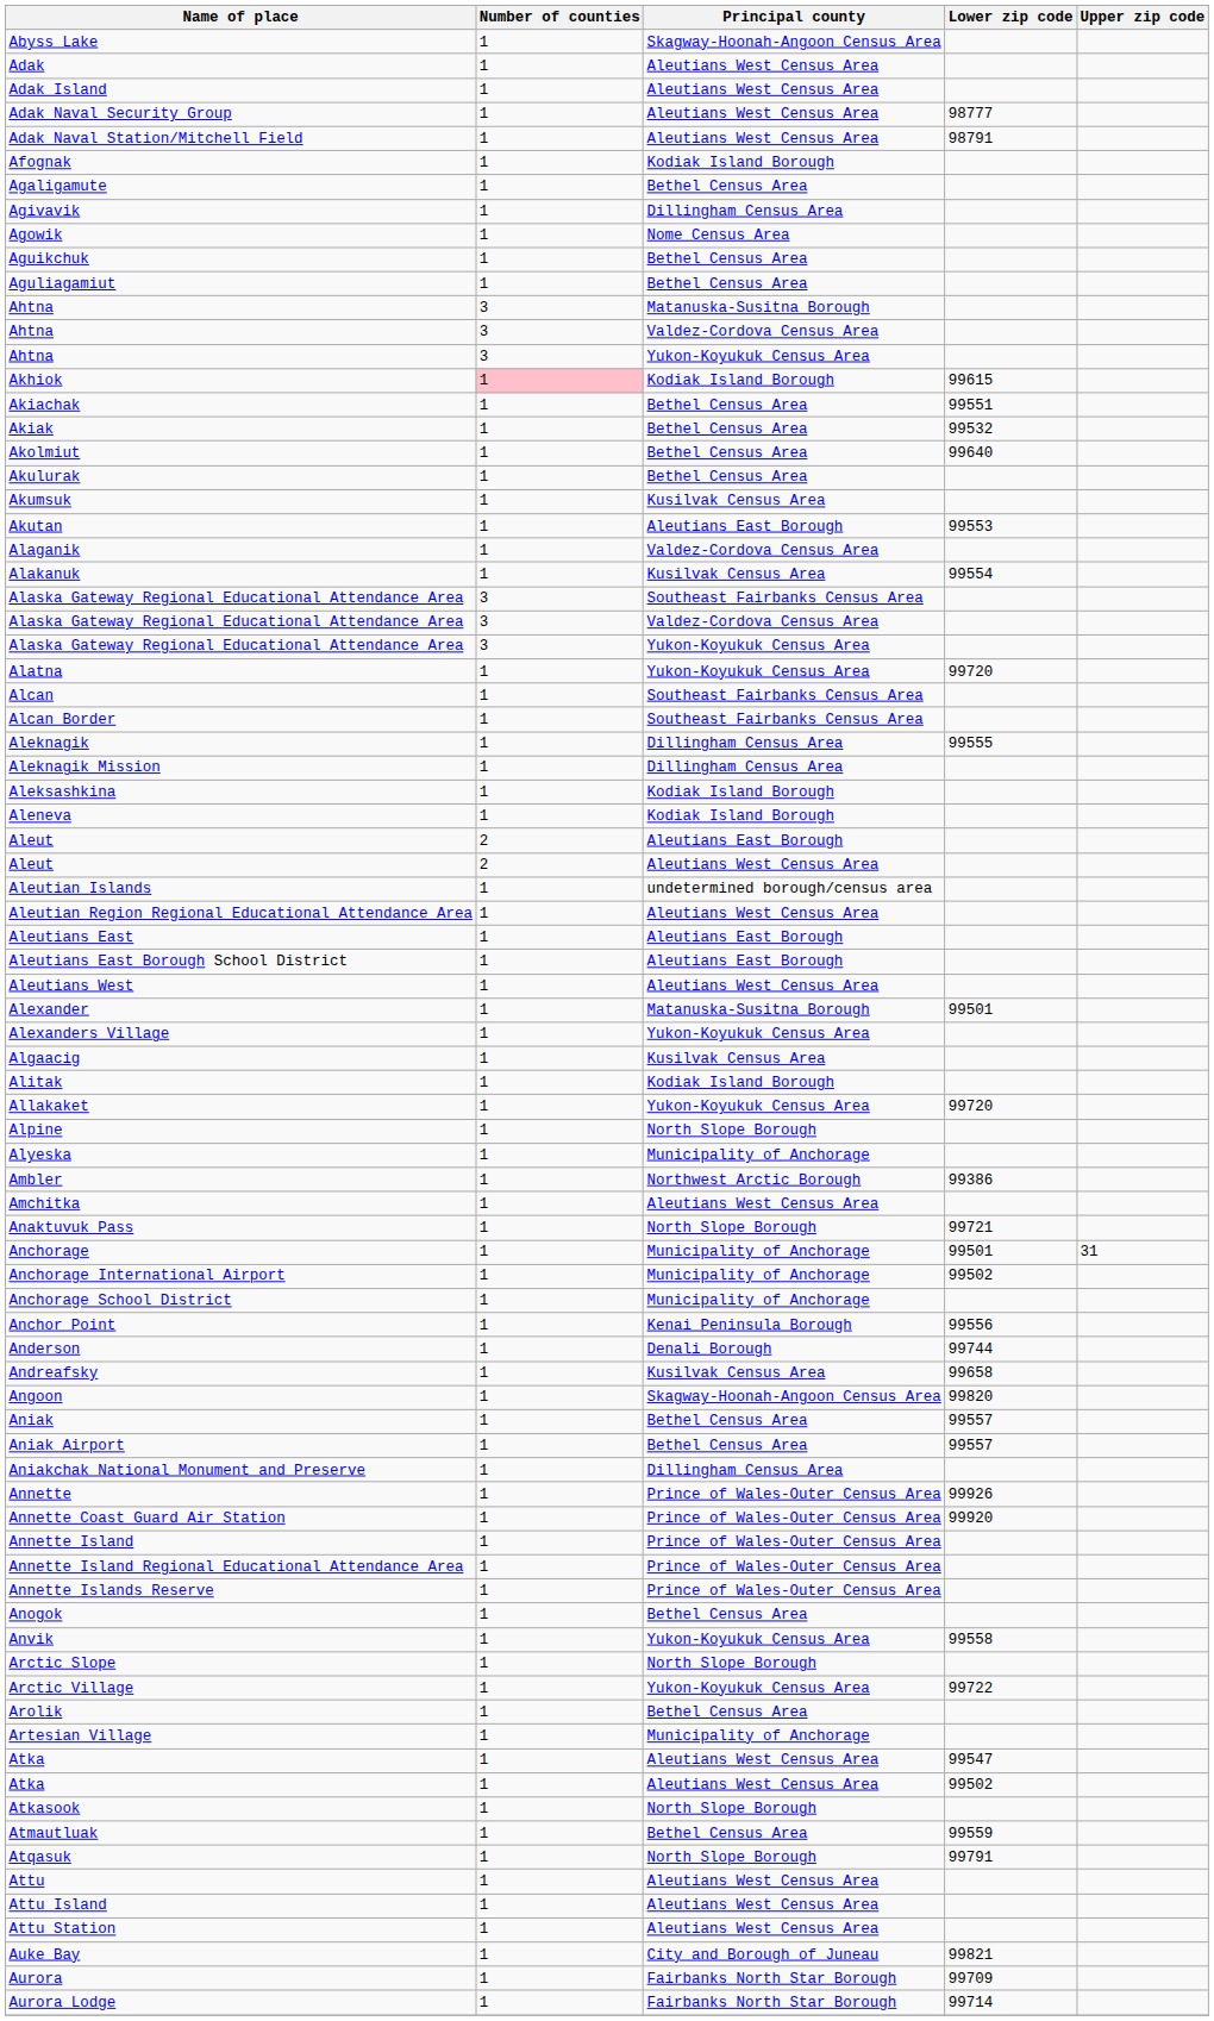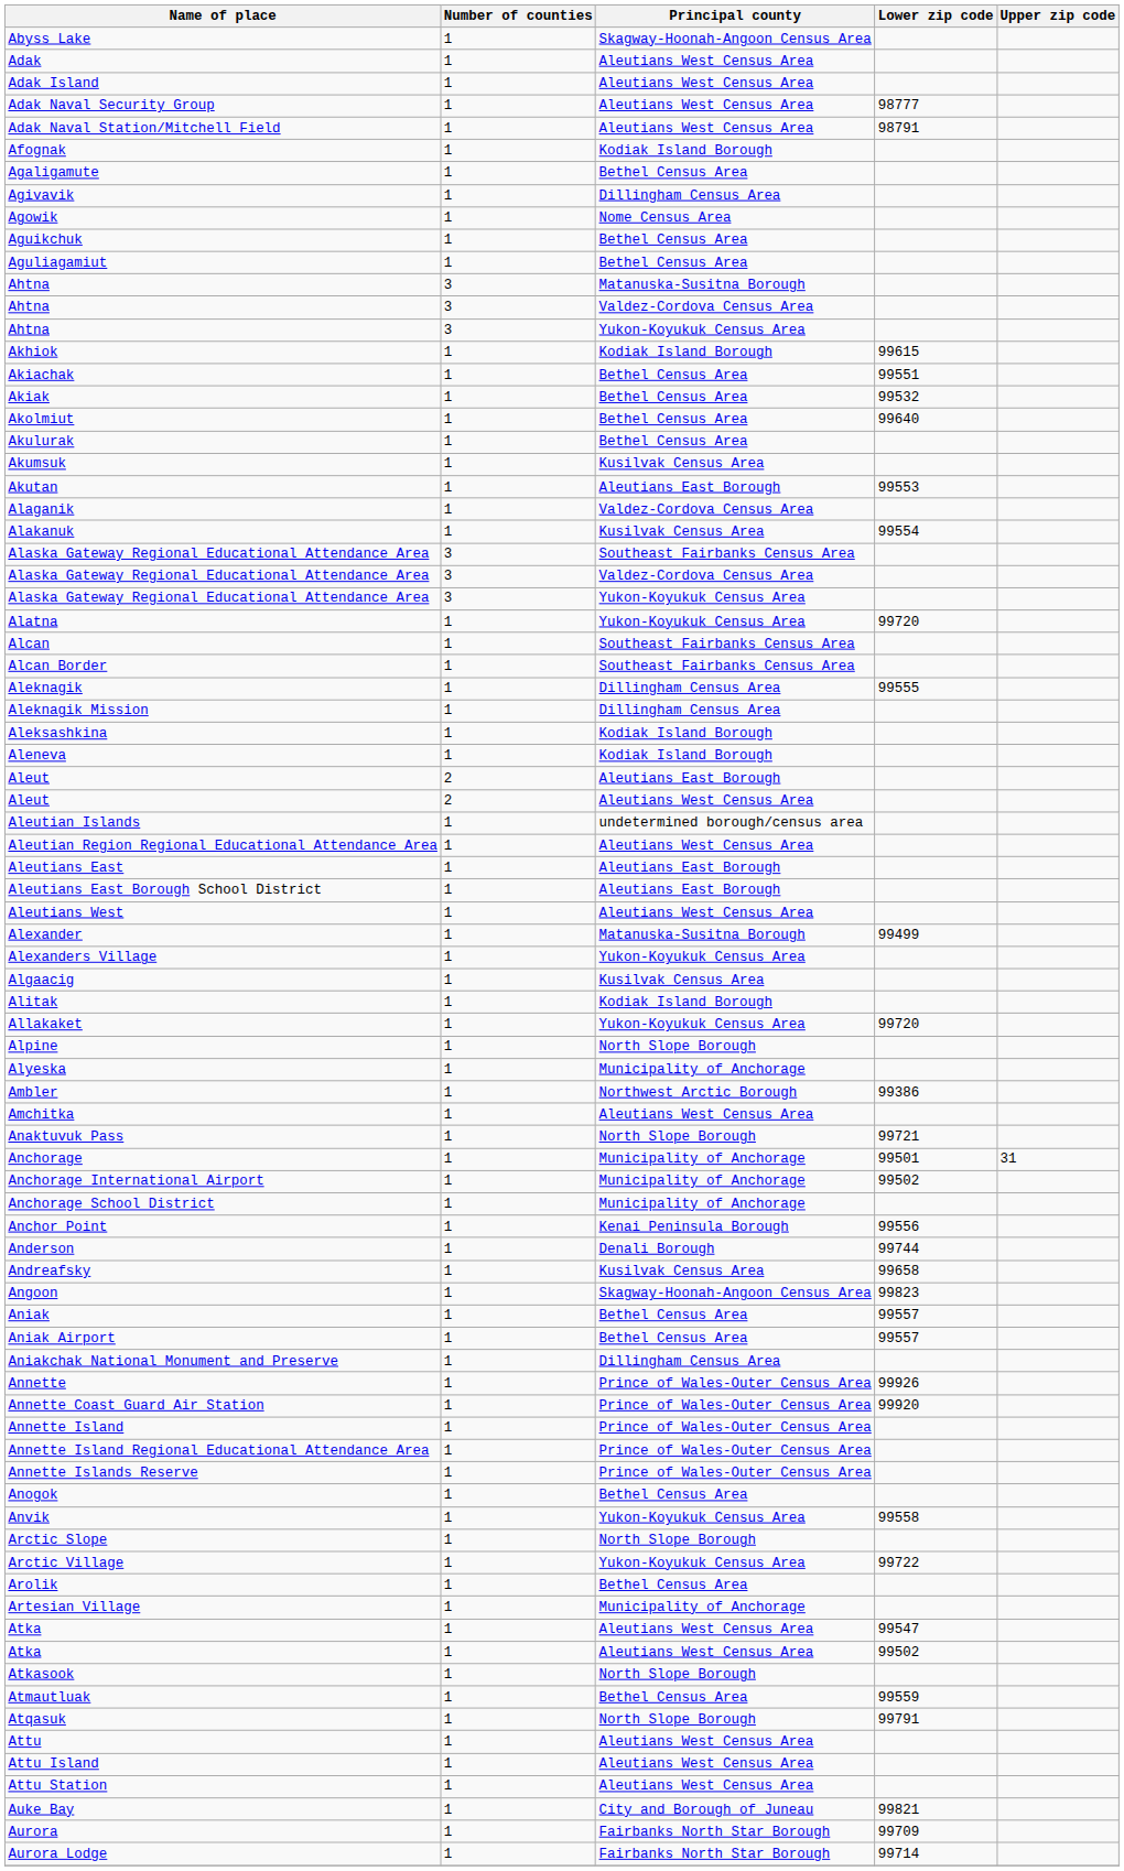 <table class="wikitable">
 <tr>
 <th>Name of place</th>
 <th>Number of counties</th>
 <th>Principal county</th>
 <th>Lower zip code</th>
 <th>Upper zip code</th>
 </tr>
 <tr --->
 <td><a href='#'>Abyss Lake</a></td>
 <td>1</td>
 <td><a href='#'>Skagway-Hoonah-Angoon Census Area</a></td>
 <td> </td>
 <td> </td>
 </tr>
 <tr --->
 <td><a href='#'>Adak</a></td>
 <td>1</td>
 <td><a href='#'>Aleutians West Census Area</a></td>
 <td> </td>
 <td> </td>
 </tr>
 <tr --->
 <td><a href='#'>Adak Island</a></td>
 <td>1</td>
 <td><a href='#'>Aleutians West Census Area</a></td>
 <td> </td>
 <td> </td>
 </tr>
 <tr --->
 <td><a href='#'>Adak Naval Security Group</a></td>
 <td>1</td>
 <td><a href='#'>Aleutians West Census Area</a></td>
 <td>98777</td>
 <td> </td>
 </tr>
 <tr --->
 <td><a href='#'>Adak Naval Station/Mitchell Field</a></td>
 <td>1</td>
 <td><a href='#'>Aleutians West Census Area</a></td>
 <td>98791</td>
 <td> </td>
 </tr>
 <tr --->
 <td><a href='#'>Afognak</a></td>
 <td>1</td>
 <td><a href='#'>Kodiak Island Borough</a></td>
 <td> </td>
 <td> </td>
 </tr>
 <tr --->
 <td><a href='#'>Agaligamute</a></td>
 <td>1</td>
 <td><a href='#'>Bethel Census Area</a></td>
 <td> </td>
 <td> </td>
 </tr>
 <tr --->
 <td><a href='#'>Agivavik</a></td>
 <td>1</td>
 <td><a href='#'>Dillingham Census Area</a></td>
 <td> </td>
 <td> </td>
 </tr>
 <tr --->
 <td><a href='#'>Agowik</a></td>
 <td>1</td>
 <td><a href='#'>Nome Census Area</a></td>
 <td> </td>
 <td> </td>
 </tr>
 <tr --->
 <td><a href='#'>Aguikchuk</a></td>
 <td>1</td>
 <td><a href='#'>Bethel Census Area</a></td>
 <td> </td>
 <td> </td>
 </tr>
 <tr --->
 <td><a href='#'>Aguliagamiut</a></td>
 <td>1</td>
 <td><a href='#'>Bethel Census Area</a></td>
 <td> </td>
 <td> </td>
 </tr>
 <tr --->
 <td><a href='#'>Ahtna</a></td>
 <td>3</td>
 <td><a href='#'>Matanuska-Susitna Borough</a></td>
 <td> </td>
 <td> </td>
 </tr>
 <tr --->
 <td><a href='#'>Ahtna</a></td>
 <td>3</td>
 <td><a href='#'>Valdez-Cordova Census Area</a></td>
 <td> </td>
 <td> </td>
 </tr>
 <tr --->
 <td><a href='#'>Ahtna</a></td>
 <td>3</td>
 <td><a href='#'>Yukon-Koyukuk Census Area</a></td>
 <td> </td>
 <td> </td>
 </tr>
 <tr --->
 <td><a href='#'>Akhiok</a></td>
-<td style="background: pink;">1</td>
+<td>1</td>
 <td><a href='#'>Kodiak Island Borough</a></td>
 <td>99615</td>
 <td> </td>
 </tr>
 <tr --->
 <td><a href='#'>Akiachak</a></td>
 <td>1</td>
 <td><a href='#'>Bethel Census Area</a></td>
 <td>99551</td>
 <td> </td>
 </tr>
 <tr --->
 <td><a href='#'>Akiak</a></td>
 <td>1</td>
 <td><a href='#'>Bethel Census Area</a></td>
 <td>99532</td>
 <td> </td>
 </tr>
 <tr --->
 <td><a href='#'>Akolmiut</a></td>
 <td>1</td>
 <td><a href='#'>Bethel Census Area</a></td>
 <td>99640</td>
 <td> </td>
 </tr>
 <tr --->
 <td><a href='#'>Akulurak</a></td>
 <td>1</td>
 <td><a href='#'>Bethel Census Area</a></td>
 <td> </td>
 <td> </td>
 </tr>
 <tr --->
 <td><a href='#'>Akumsuk</a></td>
 <td>1</td>
 <td><a href='#'>Kusilvak Census Area</a></td>
 <td> </td>
 <td> </td>
 </tr>
 <tr --->
 <td><a href='#'>Akutan</a></td>
 <td>1</td>
 <td><a href='#'>Aleutians East Borough</a></td>
 <td>99553</td>
 <td> </td>
 </tr>
 <tr --->
 <td><a href='#'>Alaganik</a></td>
 <td>1</td>
 <td><a href='#'>Valdez-Cordova Census Area</a></td>
 <td> </td>
 <td> </td>
 </tr>
 <tr --->
 <td><a href='#'>Alakanuk</a></td>
 <td>1</td>
 <td><a href='#'>Kusilvak Census Area</a></td>
 <td>99554</td>
 <td> </td>
 </tr>
 <tr --->
 <td><a href='#'>Alaska Gateway Regional Educational Attendance Area</a></td>
 <td>3</td>
 <td><a href='#'>Southeast Fairbanks Census Area</a></td>
 <td> </td>
 <td> </td>
 </tr>
 <tr --->
 <td><a href='#'>Alaska Gateway Regional Educational Attendance Area</a></td>
 <td>3</td>
 <td><a href='#'>Valdez-Cordova Census Area</a></td>
 <td> </td>
 <td> </td>
 </tr>
 <tr --->
 <td><a href='#'>Alaska Gateway Regional Educational Attendance Area</a></td>
 <td>3</td>
 <td><a href='#'>Yukon-Koyukuk Census Area</a></td>
 <td> </td>
 <td> </td>
 </tr>
 <tr --->
 <td><a href='#'>Alatna</a></td>
 <td>1</td>
 <td><a href='#'>Yukon-Koyukuk Census Area</a></td>
 <td>99720</td>
 <td> </td>
 </tr>
 <tr --->
 <td><a href='#'>Alcan</a></td>
 <td>1</td>
 <td><a href='#'>Southeast Fairbanks Census Area</a></td>
 <td> </td>
 <td> </td>
 </tr>
 <tr --->
 <td><a href='#'>Alcan Border</a></td>
 <td>1</td>
 <td><a href='#'>Southeast Fairbanks Census Area</a></td>
 <td> </td>
 <td> </td>
 </tr>
 <tr --->
 <td><a href='#'>Aleknagik</a></td>
 <td>1</td>
 <td><a href='#'>Dillingham Census Area</a></td>
 <td>99555</td>
 <td> </td>
 </tr>
 <tr --->
 <td><a href='#'>Aleknagik Mission</a></td>
 <td>1</td>
 <td><a href='#'>Dillingham Census Area</a></td>
 <td> </td>
 <td> </td>
 </tr>
 <tr --->
 <td><a href='#'>Aleksashkina</a></td>
 <td>1</td>
 <td><a href='#'>Kodiak Island Borough</a></td>
 <td> </td>
 <td> </td>
 </tr>
 <tr --->
 <td><a href='#'>Aleneva</a></td>
 <td>1</td>
 <td><a href='#'>Kodiak Island Borough</a></td>
 <td> </td>
 <td> </td>
 </tr>
 <tr --->
 <td><a href='#'>Aleut</a></td>
 <td>2</td>
 <td><a href='#'>Aleutians East Borough</a></td>
 <td> </td>
 <td> </td>
 </tr>
 <tr --->
 <td><a href='#'>Aleut</a></td>
 <td>2</td>
 <td><a href='#'>Aleutians West Census Area</a></td>
 <td> </td>
 <td> </td>
 </tr>
 <tr --->
 <td><a href='#'>Aleutian Islands</a></td>
 <td>1</td>
 <td>undetermined borough/census area</td>
 <td> </td>
 <td> </td>
 </tr>
 <tr --->
 <td><a href='#'>Aleutian Region Regional Educational Attendance Area</a></td>
 <td>1</td>
 <td><a href='#'>Aleutians West Census Area</a></td>
 <td> </td>
 <td> </td>
 </tr>
 <tr --->
 <td><a href='#'>Aleutians East</a></td>
 <td>1</td>
 <td><a href='#'>Aleutians East Borough</a></td>
 <td> </td>
 <td> </td>
 </tr>
 <tr --->
 <td><a href='#'>Aleutians East Borough</a> School District</td>
 <td>1</td>
 <td><a href='#'>Aleutians East Borough</a></td>
 <td> </td>
 <td> </td>
 </tr>
 <tr --->
 <td><a href='#'>Aleutians West</a></td>
 <td>1</td>
 <td><a href='#'>Aleutians West Census Area</a></td>
 <td> </td>
 <td> </td>
 </tr>
 <tr --->
 <td><a href='#'>Alexander</a></td>
 <td>1</td>
 <td><a href='#'>Matanuska-Susitna Borough</a></td>
-<td>99501</td>
+<td>99499</td>
 <td> </td>
 </tr>
 <tr --->
 <td><a href='#'>Alexanders Village</a></td>
 <td>1</td>
 <td><a href='#'>Yukon-Koyukuk Census Area</a></td>
 <td> </td>
 <td> </td>
 </tr>
 <tr --->
 <td><a href='#'>Algaacig</a></td>
 <td>1</td>
 <td><a href='#'>Kusilvak Census Area</a></td>
 <td> </td>
 <td> </td>
 </tr>
 <tr --->
 <td><a href='#'>Alitak</a></td>
 <td>1</td>
 <td><a href='#'>Kodiak Island Borough</a></td>
 <td> </td>
 <td> </td>
 </tr>
 <tr --->
 <td><a href='#'>Allakaket</a></td>
 <td>1</td>
 <td><a href='#'>Yukon-Koyukuk Census Area</a></td>
 <td>99720</td>
 <td> </td>
 </tr>
 <tr --->
 <td><a href='#'>Alpine</a></td>
 <td>1</td>
 <td><a href='#'>North Slope Borough</a></td>
 <td> </td>
 <td> </td>
 </tr>
 <tr --->
 <td><a href='#'>Alyeska</a></td>
 <td>1</td>
 <td><a href='#'>Municipality of Anchorage</a></td>
 <td> </td>
 <td> </td>
 </tr>
 <tr --->
 <td><a href='#'>Ambler</a></td>
 <td>1</td>
 <td><a href='#'>Northwest Arctic Borough</a></td>
 <td>99386</td>
 <td> </td>
 </tr>
 <tr --->
 <td><a href='#'>Amchitka</a></td>
 <td>1</td>
 <td><a href='#'>Aleutians West Census Area</a></td>
 <td> </td>
 <td> </td>
 </tr>
 <tr --->
 <td><a href='#'>Anaktuvuk Pass</a></td>
 <td>1</td>
 <td><a href='#'>North Slope Borough</a></td>
 <td>99721</td>
 <td> </td>
 </tr>
 <tr --->
 <td><a href='#'>Anchorage</a></td>
 <td>1</td>
 <td><a href='#'>Municipality of Anchorage</a></td>
 <td>99501</td>
 <td>31</td>
 </tr>
 <tr --->
 <td><a href='#'>Anchorage International Airport</a></td>
 <td>1</td>
 <td><a href='#'>Municipality of Anchorage</a></td>
 <td>99502</td>
 <td> </td>
 </tr>
 <tr --->
 <td><a href='#'>Anchorage School District</a></td>
 <td>1</td>
 <td><a href='#'>Municipality of Anchorage</a></td>
 <td> </td>
 <td> </td>
 </tr>
 <tr --->
 <td><a href='#'>Anchor Point</a></td>
 <td>1</td>
 <td><a href='#'>Kenai Peninsula Borough</a></td>
 <td>99556</td>
 <td> </td>
 </tr>
 <tr --->
 <td><a href='#'>Anderson</a></td>
 <td>1</td>
 <td><a href='#'>Denali Borough</a></td>
 <td>99744</td>
 <td> </td>
 </tr>
 <tr --->
 <td><a href='#'>Andreafsky</a></td>
 <td>1</td>
 <td><a href='#'>Kusilvak Census Area</a></td>
 <td>99658</td>
 <td> </td>
 </tr>
 <tr --->
 <td><a href='#'>Angoon</a></td>
 <td>1</td>
 <td><a href='#'>Skagway-Hoonah-Angoon Census Area</a></td>
-<td>99820</td>
+<td>99823</td>
 <td> </td>
 </tr>
 <tr --->
 <td><a href='#'>Aniak</a></td>
 <td>1</td>
 <td><a href='#'>Bethel Census Area</a></td>
 <td>99557</td>
 <td> </td>
 </tr>
 <tr --->
 <td><a href='#'>Aniak Airport</a></td>
 <td>1</td>
 <td><a href='#'>Bethel Census Area</a></td>
 <td>99557</td>
 <td> </td>
 </tr>
 <tr --->
 <td><a href='#'>Aniakchak National Monument and Preserve</a></td>
 <td>1</td>
 <td><a href='#'>Dillingham Census Area</a></td>
 <td> </td>
 <td> </td>
 </tr>
 <tr --->
 <td><a href='#'>Annette</a></td>
 <td>1</td>
 <td><a href='#'>Prince of Wales-Outer Census Area</a></td>
 <td>99926</td>
 <td> </td>
 </tr>
 <tr --->
 <td><a href='#'>Annette Coast Guard Air Station</a></td>
 <td>1</td>
 <td><a href='#'>Prince of Wales-Outer Census Area</a></td>
 <td>99920</td>
 <td> </td>
 </tr>
 <tr --->
 <td><a href='#'>Annette Island</a></td>
 <td>1</td>
 <td><a href='#'>Prince of Wales-Outer Census Area</a></td>
 <td> </td>
 <td> </td>
 </tr>
 <tr --->
 <td><a href='#'>Annette Island Regional Educational Attendance Area</a></td>
 <td>1</td>
 <td><a href='#'>Prince of Wales-Outer Census Area</a></td>
 <td> </td>
 <td> </td>
 </tr>
 <tr --->
 <td><a href='#'>Annette Islands Reserve</a></td>
 <td>1</td>
 <td><a href='#'>Prince of Wales-Outer Census Area</a></td>
 <td> </td>
 <td> </td>
 </tr>
 <tr --->
 <td><a href='#'>Anogok</a></td>
 <td>1</td>
 <td><a href='#'>Bethel Census Area</a></td>
 <td> </td>
 <td> </td>
 </tr>
 <tr --->
 <td><a href='#'>Anvik</a></td>
 <td>1</td>
 <td><a href='#'>Yukon-Koyukuk Census Area</a></td>
 <td>99558</td>
 <td> </td>
 </tr>
 <tr --->
 <td><a href='#'>Arctic Slope</a></td>
 <td>1</td>
 <td><a href='#'>North Slope Borough</a></td>
 <td> </td>
 <td> </td>
 </tr>
 <tr --->
 <td><a href='#'>Arctic Village</a></td>
 <td>1</td>
 <td><a href='#'>Yukon-Koyukuk Census Area</a></td>
 <td>99722</td>
 <td> </td>
 </tr>
 <tr --->
 <td><a href='#'>Arolik</a></td>
 <td>1</td>
 <td><a href='#'>Bethel Census Area</a></td>
 <td> </td>
 <td> </td>
 </tr>
 <tr --->
 <td><a href='#'>Artesian Village</a></td>
 <td>1</td>
 <td><a href='#'>Municipality of Anchorage</a></td>
 <td> </td>
 <td> </td>
 </tr>
 <tr --->
 <td><a href='#'>Atka</a></td>
 <td>1</td>
 <td><a href='#'>Aleutians West Census Area</a></td>
 <td>99547</td>
 <td> </td>
 </tr>
 <tr --->
 <td><a href='#'>Atka</a></td>
 <td>1</td>
 <td><a href='#'>Aleutians West Census Area</a></td>
 <td>99502</td>
 <td> </td>
 </tr>
 <tr --->
 <td><a href='#'>Atkasook</a></td>
 <td>1</td>
 <td><a href='#'>North Slope Borough</a></td>
 <td> </td>
 <td> </td>
 </tr>
 <tr --->
 <td><a href='#'>Atmautluak</a></td>
 <td>1</td>
 <td><a href='#'>Bethel Census Area</a></td>
 <td>99559</td>
 <td> </td>
 </tr>
 <tr --->
 <td><a href='#'>Atqasuk</a></td>
 <td>1</td>
 <td><a href='#'>North Slope Borough</a></td>
 <td>99791</td>
 <td> </td>
 </tr>
 <tr --->
 <td><a href='#'>Attu</a></td>
 <td>1</td>
 <td><a href='#'>Aleutians West Census Area</a></td>
 <td> </td>
 <td> </td>
 </tr>
 <tr --->
 <td><a href='#'>Attu Island</a></td>
 <td>1</td>
 <td><a href='#'>Aleutians West Census Area</a></td>
 <td> </td>
 <td> </td>
 </tr>
 <tr --->
 <td><a href='#'>Attu Station</a></td>
 <td>1</td>
 <td><a href='#'>Aleutians West Census Area</a></td>
 <td> </td>
 <td> </td>
 </tr>
 <tr --->
 <td><a href='#'>Auke Bay</a></td>
 <td>1</td>
 <td><a href='#'>City and Borough of Juneau</a></td>
 <td>99821</td>
 <td> </td>
 </tr>
 <tr --->
 <td><a href='#'>Aurora</a></td>
 <td>1</td>
 <td><a href='#'>Fairbanks North Star Borough</a></td>
 <td>99709</td>
 <td> </td>
 </tr>
 <tr --->
 <td><a href='#'>Aurora Lodge</a></td>
 <td>1</td>
 <td><a href='#'>Fairbanks North Star Borough</a></td>
 <td>99714</td>
 <td> </td>
 </tr>
 <tr --->
 </tr>
 </table>
